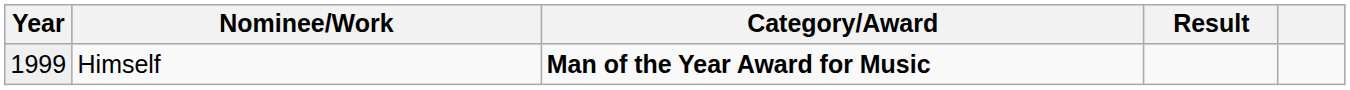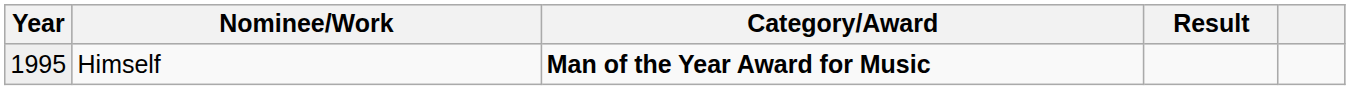 <table class="wikitable">
 <tr>
 <th width=5%>Year</th>
 <th width=35%>Nominee/Work</th>
 <th width=45%>Category/Award</th>
 <th width=10%>Result</th>
 <th width=5%></th>
 </tr>
 <tr>
-<td bgcolor="#efefef">1999</td>
+<td bgcolor="#efefef">1995</td>
 <td>Himself</td>
 <td><strong>Man of the Year Award for Music</strong></td>
 <td></td>
 <td style="text-align:center;"></td>
 </tr>
 </table>
